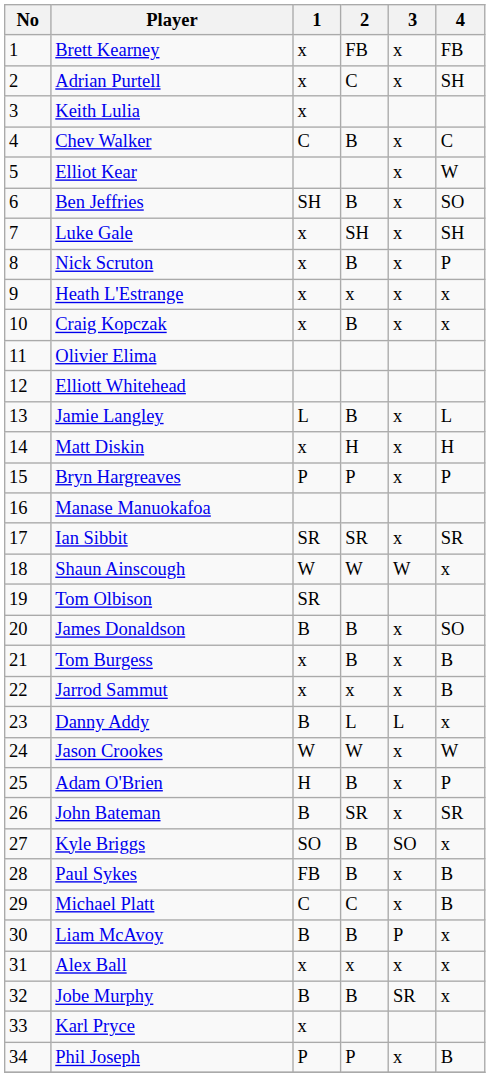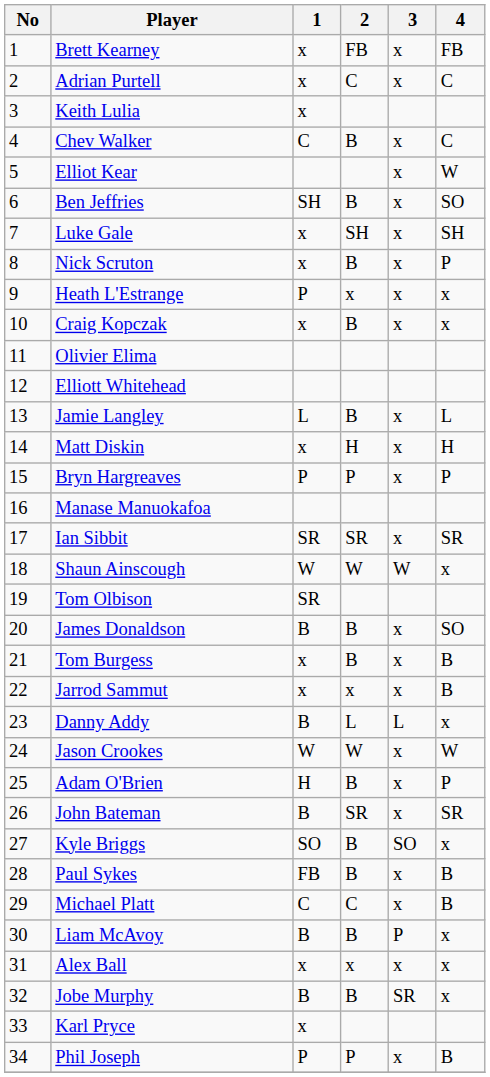 <table class="wikitable" style="font-size:85%;" width="40%">
 <tr>
 <th>No</th>
 <th>Player</th>
 <th>1</th>
 <th>2</th>
 <th>3</th>
 <th>4</th>
 </tr>
 <tr>
 <td>1</td>
 <td><a href='#'>Brett Kearney</a></td>
 <td>x</td>
 <td>FB</td>
 <td>x</td>
 <td>FB</td>
 </tr>
 <tr>
 <td>2</td>
 <td><a href='#'>Adrian Purtell</a></td>
 <td>x</td>
 <td>C</td>
 <td>x</td>
-<td>SH</td>
+<td>C</td>
 </tr>
 <tr>
 <td>3</td>
 <td><a href='#'>Keith Lulia</a></td>
 <td>x</td>
 <td></td>
 <td></td>
 <td></td>
 </tr>
 <tr>
 <td>4</td>
 <td><a href='#'>Chev Walker</a></td>
 <td>C</td>
 <td>B</td>
 <td>x</td>
 <td>C</td>
 </tr>
 <tr>
 <td>5</td>
 <td><a href='#'>Elliot Kear</a></td>
 <td></td>
 <td></td>
 <td>x</td>
 <td>W</td>
 </tr>
 <tr>
 <td>6</td>
 <td><a href='#'>Ben Jeffries</a></td>
 <td>SH</td>
 <td>B</td>
 <td>x</td>
 <td>SO</td>
 </tr>
 <tr>
 <td>7</td>
 <td><a href='#'>Luke Gale</a></td>
 <td>x</td>
 <td>SH</td>
 <td>x</td>
 <td>SH</td>
 </tr>
 <tr>
 <td>8</td>
 <td><a href='#'>Nick Scruton</a></td>
 <td>x</td>
 <td>B</td>
 <td>x</td>
 <td>P</td>
 </tr>
 <tr>
 <td>9</td>
 <td><a href='#'>Heath L'Estrange</a></td>
-<td>x</td>
+<td>P</td>
 <td>x</td>
 <td>x</td>
 <td>x</td>
 </tr>
 <tr>
 <td>10</td>
 <td><a href='#'>Craig Kopczak</a></td>
 <td>x</td>
 <td>B</td>
 <td>x</td>
 <td>x</td>
 </tr>
 <tr>
 <td>11</td>
 <td><a href='#'>Olivier Elima</a></td>
 <td></td>
 <td></td>
 <td></td>
 <td></td>
 </tr>
 <tr>
 <td>12</td>
 <td><a href='#'>Elliott Whitehead</a></td>
 <td></td>
 <td></td>
 <td></td>
 <td></td>
 </tr>
 <tr>
 <td>13</td>
 <td><a href='#'>Jamie Langley</a></td>
 <td>L</td>
 <td>B</td>
 <td>x</td>
 <td>L</td>
 </tr>
 <tr>
 <td>14</td>
 <td><a href='#'>Matt Diskin</a></td>
 <td>x</td>
 <td>H</td>
 <td>x</td>
 <td>H</td>
 </tr>
 <tr>
 <td>15</td>
 <td><a href='#'>Bryn Hargreaves</a></td>
 <td>P</td>
 <td>P</td>
 <td>x</td>
 <td>P</td>
 </tr>
 <tr>
 <td>16</td>
 <td><a href='#'>Manase Manuokafoa</a></td>
 <td></td>
 <td></td>
 <td></td>
 <td></td>
 </tr>
 <tr>
 <td>17</td>
 <td><a href='#'>Ian Sibbit</a></td>
 <td>SR</td>
 <td>SR</td>
 <td>x</td>
 <td>SR</td>
 </tr>
 <tr>
 <td>18</td>
 <td><a href='#'>Shaun Ainscough</a></td>
 <td>W</td>
 <td>W</td>
 <td>W</td>
 <td>x</td>
 </tr>
 <tr>
 <td>19</td>
 <td><a href='#'>Tom Olbison</a></td>
 <td>SR</td>
 <td></td>
 <td></td>
 <td></td>
 </tr>
 <tr>
 <td>20</td>
 <td><a href='#'>James Donaldson</a></td>
 <td>B</td>
 <td>B</td>
 <td>x</td>
 <td>SO</td>
 </tr>
 <tr>
 <td>21</td>
 <td><a href='#'>Tom Burgess</a></td>
 <td>x</td>
 <td>B</td>
 <td>x</td>
 <td>B</td>
 </tr>
 <tr>
 <td>22</td>
 <td><a href='#'>Jarrod Sammut</a></td>
 <td>x</td>
 <td>x</td>
 <td>x</td>
 <td>B</td>
 </tr>
 <tr>
 <td>23</td>
 <td><a href='#'>Danny Addy</a></td>
 <td>B</td>
 <td>L</td>
 <td>L</td>
 <td>x</td>
 </tr>
 <tr>
 <td>24</td>
 <td><a href='#'>Jason Crookes</a></td>
 <td>W</td>
 <td>W</td>
 <td>x</td>
 <td>W</td>
 </tr>
 <tr>
 <td>25</td>
 <td><a href='#'>Adam O'Brien</a></td>
 <td>H</td>
 <td>B</td>
 <td>x</td>
 <td>P</td>
 </tr>
 <tr>
 <td>26</td>
 <td><a href='#'>John Bateman</a></td>
 <td>B</td>
 <td>SR</td>
 <td>x</td>
 <td>SR</td>
 </tr>
 <tr>
 <td>27</td>
 <td><a href='#'>Kyle Briggs</a></td>
 <td>SO</td>
 <td>B</td>
 <td>SO</td>
 <td>x</td>
 </tr>
 <tr>
 <td>28</td>
 <td><a href='#'>Paul Sykes</a></td>
 <td>FB</td>
 <td>B</td>
 <td>x</td>
 <td>B</td>
 </tr>
 <tr>
 <td>29</td>
 <td><a href='#'>Michael Platt</a></td>
 <td>C</td>
 <td>C</td>
 <td>x</td>
 <td>B</td>
 </tr>
 <tr>
 <td>30</td>
 <td><a href='#'>Liam McAvoy</a></td>
 <td>B</td>
 <td>B</td>
 <td>P</td>
 <td>x</td>
 </tr>
 <tr>
 <td>31</td>
 <td><a href='#'>Alex Ball</a></td>
 <td>x</td>
 <td>x</td>
 <td>x</td>
 <td>x</td>
 </tr>
 <tr>
 <td>32</td>
 <td><a href='#'>Jobe Murphy</a></td>
 <td>B</td>
 <td>B</td>
 <td>SR</td>
 <td>x</td>
 </tr>
 <tr>
 <td>33</td>
 <td><a href='#'>Karl Pryce</a></td>
 <td>x</td>
 <td></td>
 <td></td>
 <td></td>
 </tr>
 <tr>
 <td>34</td>
 <td><a href='#'>Phil Joseph</a></td>
 <td>P</td>
 <td>P</td>
 <td>x</td>
 <td>B</td>
 </tr>
 <tr>
 </tr>
 </table>
